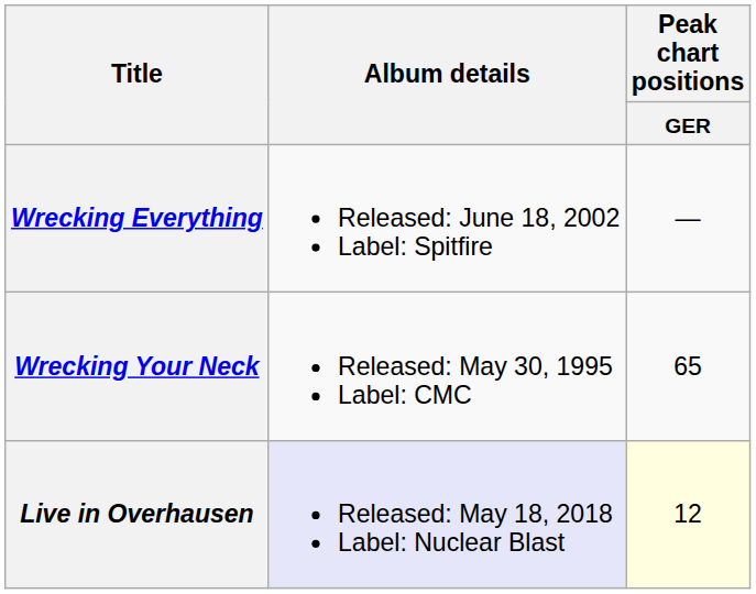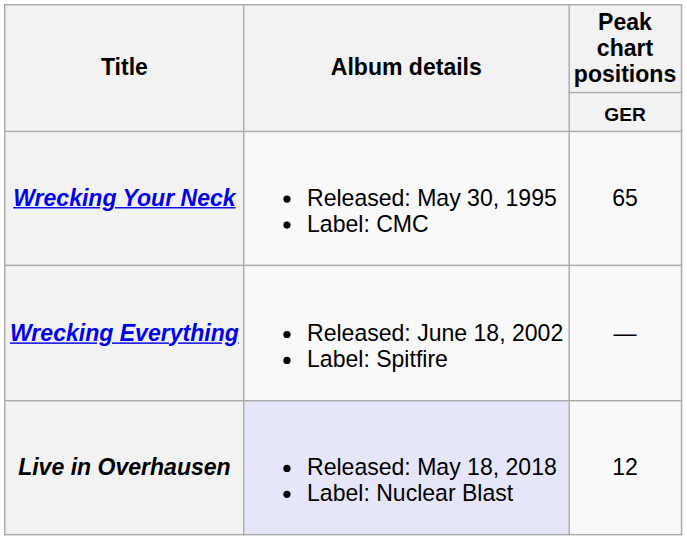 <table class="wikitable plainrowheaders" style="text-align:center;">
 <tr>
 <th rowspan="2">Title</th>
 <th rowspan="2">Album details</th>
 <th>Peak chart positions</th>
 </tr>
 <tr style="vertical-align:top;line-height:1.2">
 <th width=25px><small>GER</small><br></th>
 </tr>
 <tr>
+<th scope="row"><em><a href='#'>Wrecking Your Neck</a></em></th>
+<td align=left><br><ul><li>Released: May 30, 1995</li><li>Label: CMC</li></ul></td>
+<td>65</td>
+</tr>
+<tr>
 <th scope="row"><em><a href='#'>Wrecking Everything</a></em></th>
 <td align=left><br><ul><li>Released: June 18, 2002</li><li>Label: Spitfire</li></ul></td>
 <td>—</td>
 </tr>
 <tr>
-<th scope="row"><em><a href='#'>Wrecking Your Neck</a></em></th>
-<td align=left><br><ul><li>Released: May 30, 1995</li><li>Label: CMC</li></ul></td>
-<td>65</td>
-</tr>
-<tr>
 <th scope="row"><em>Live in Overhausen</em></th>
 <td align=left style="background: lavender;"><br><ul><li>Released: May 18, 2018</li><li>Label: Nuclear Blast</li></ul></td>
-<td style="background: lightyellow;">12</td>
+<td>12</td>
 </tr>
 </table>
